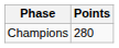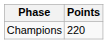 <table class="wikitable">
 <tr>
 <th>Phase</th>
 <th>Points</th>
 </tr>
 <tr>
 <td>Champions</td>
-<td>280</td>
+<td>220</td>
 </tr>
 </table>
